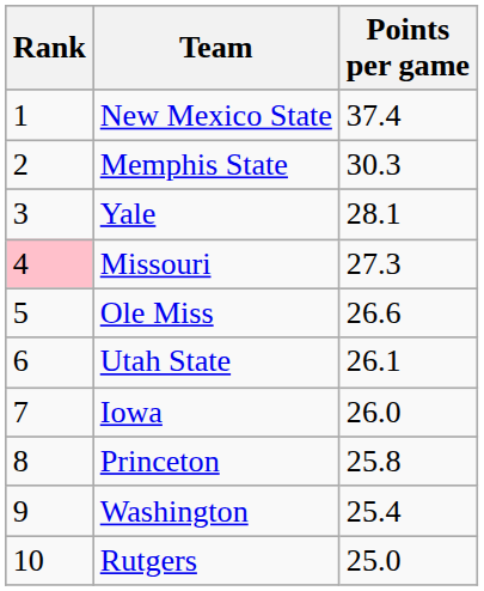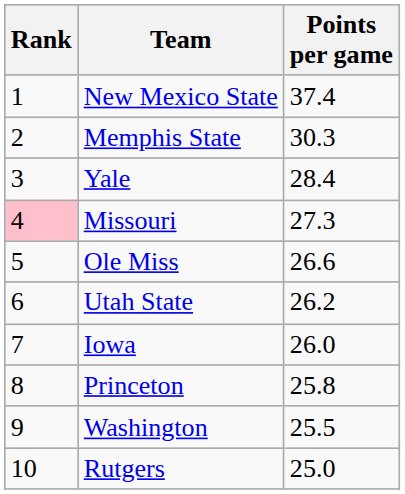 <table class="wikitable sortable">
 <tr>
 <th>Rank</th>
 <th>Team</th>
 <th>Points<br>per game</th>
 </tr>
 <tr>
 <td>1</td>
 <td><a href='#'>New Mexico State</a></td>
 <td>37.4</td>
 </tr>
 <tr>
 <td>2</td>
 <td><a href='#'>Memphis State</a></td>
 <td>30.3</td>
 </tr>
 <tr>
 <td>3</td>
 <td><a href='#'>Yale</a></td>
-<td>28.1</td>
+<td>28.4</td>
 </tr>
 <tr>
 <td style="background: pink;">4</td>
 <td><a href='#'>Missouri</a></td>
 <td>27.3</td>
 </tr>
 <tr>
 <td>5</td>
 <td><a href='#'>Ole Miss</a></td>
 <td>26.6</td>
 </tr>
 <tr>
 <td>6</td>
 <td><a href='#'>Utah State</a></td>
-<td>26.1</td>
+<td>26.2</td>
 </tr>
 <tr>
 <td>7</td>
 <td><a href='#'>Iowa</a></td>
 <td>26.0</td>
 </tr>
 <tr>
 <td>8</td>
 <td><a href='#'>Princeton</a></td>
 <td>25.8</td>
 </tr>
 <tr>
 <td>9</td>
 <td><a href='#'>Washington</a></td>
-<td>25.4</td>
+<td>25.5</td>
 </tr>
 <tr>
 <td>10</td>
 <td><a href='#'>Rutgers</a></td>
 <td>25.0</td>
 </tr>
 </table>
